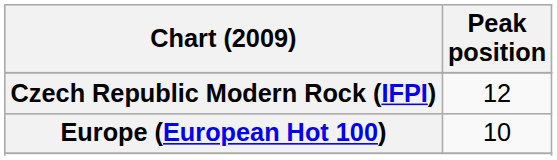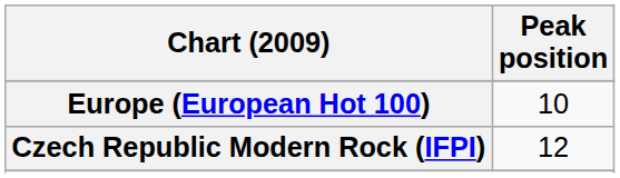 <table class="wikitable sortable plainrowheaders" style="text-align:center">
 <tr>
 <th scope="col">Chart (2009)</th>
 <th scope="col">Peak <br>position</th>
 </tr>
 <tr>
 </tr>
 <tr>
 </tr>
 <tr>
 </tr>
 <tr>
+<th scope="row">Europe (<a href='#'>European Hot 100</a>)</th>
+<td>10</td>
+</tr>
+<tr>
 <th scope="row">Czech Republic Modern Rock (<a href='#'>IFPI</a>)</th>
 <td>12</td>
-</tr>
-<tr>
-<th scope="row">Europe (<a href='#'>European Hot 100</a>)</th>
-<td>10</td>
 </tr>
 <tr>
 </tr>
 <tr>
 </tr>
 <tr>
 </tr>
 </table>
